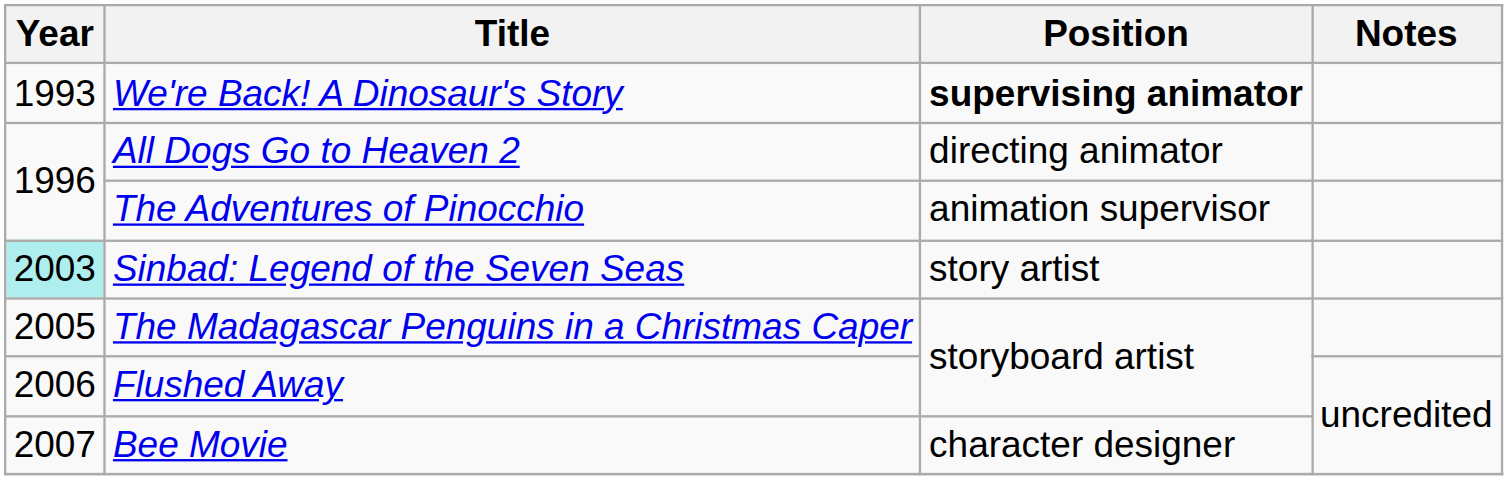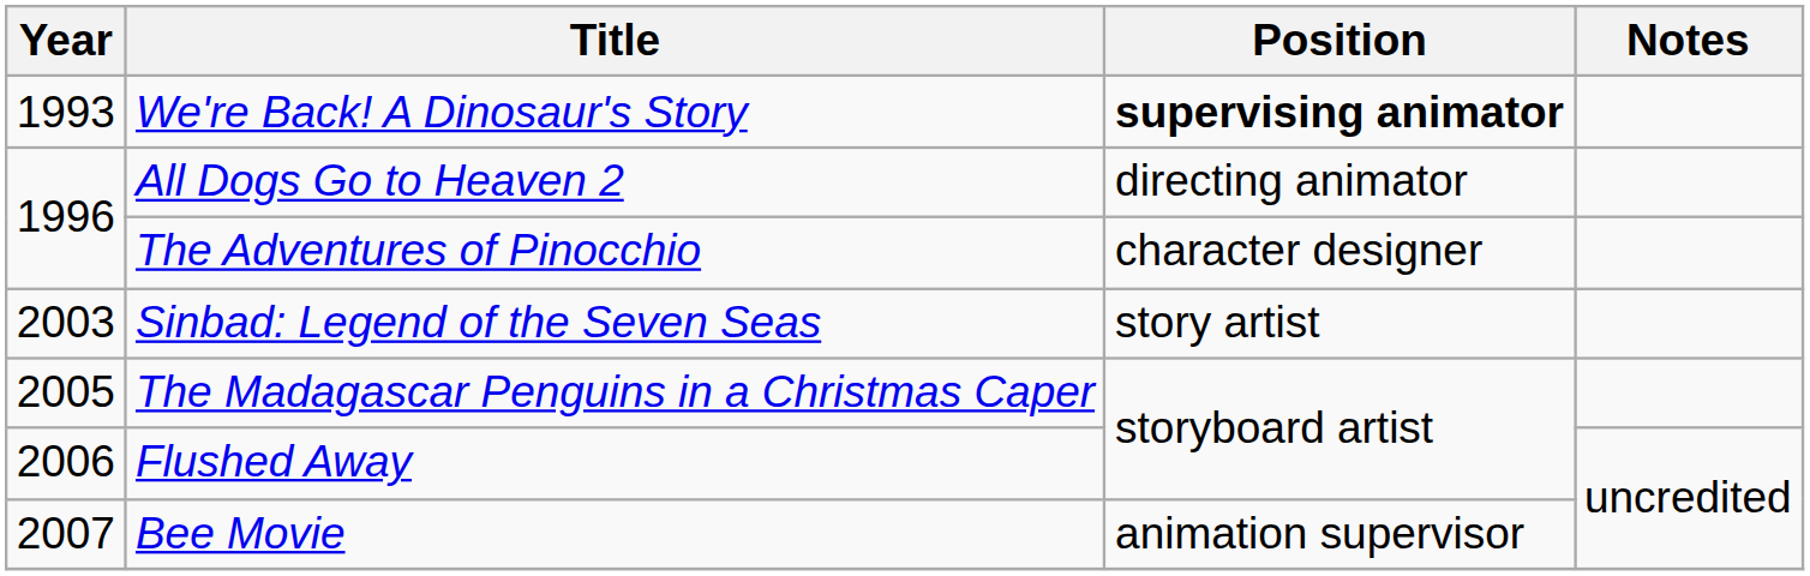 <table class="wikitable">
 <tr>
 <th>Year</th>
 <th>Title</th>
 <th>Position</th>
 <th>Notes</th>
 </tr>
 <tr>
 <td>1993</td>
 <td><em><a href='#'>We're Back! A Dinosaur's Story</a></em></td>
 <td><strong>supervising animator</strong></td>
 <td></td>
 </tr>
 <tr>
 <td rowspan=2>1996</td>
 <td><em><a href='#'>All Dogs Go to Heaven 2</a></em></td>
 <td>directing animator</td>
 <td></td>
 </tr>
 <tr>
 <td><em><a href='#'>The Adventures of Pinocchio</a></em></td>
-<td>animation supervisor</td>
+<td>character designer</td>
 <td></td>
 </tr>
 <tr>
-<td style="background: paleturquoise;">2003</td>
+<td>2003</td>
 <td><em><a href='#'>Sinbad: Legend of the Seven Seas</a></em></td>
 <td>story artist</td>
 <td></td>
 </tr>
 <tr>
 <td>2005</td>
 <td><em><a href='#'>The Madagascar Penguins in a Christmas Caper</a></em></td>
 <td rowspan=2>storyboard artist</td>
 <td></td>
 </tr>
 <tr>
 <td>2006</td>
 <td><em><a href='#'>Flushed Away</a></em></td>
 <td rowspan=2>uncredited</td>
 </tr>
 <tr>
 <td>2007</td>
 <td><em><a href='#'>Bee Movie</a></em></td>
-<td>character designer</td>
+<td>animation supervisor</td>
 </tr>
 <tr>
 </tr>
 </table>
